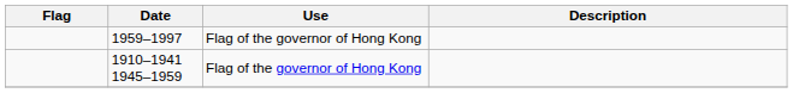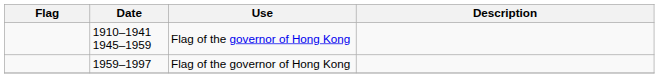 <table class="wikitable" style="background:#f9f9f9">
 <tr>
 <th width="110">Flag</th>
 <th width="100">Date</th>
 <th width="250">Use</th>
 <th width="400">Description</th>
 </tr>
 <tr>
 <td></td>
+<td>1910–1941<br>1945–1959</td>
+<td>Flag of the <a href='#'>governor of Hong Kong</a></td>
+<td></td>
+</tr>
+<tr>
+<td></td>
 <td>1959–1997</td>
 <td>Flag of the governor of Hong Kong</td>
 <td></td>
 </tr>
 <tr>
-<td></td>
-<td>1910–1941<br>1945–1959</td>
-<td>Flag of the <a href='#'>governor of Hong Kong</a></td>
-<td></td>
-</tr>
-<tr>
 </tr>
 </table>
